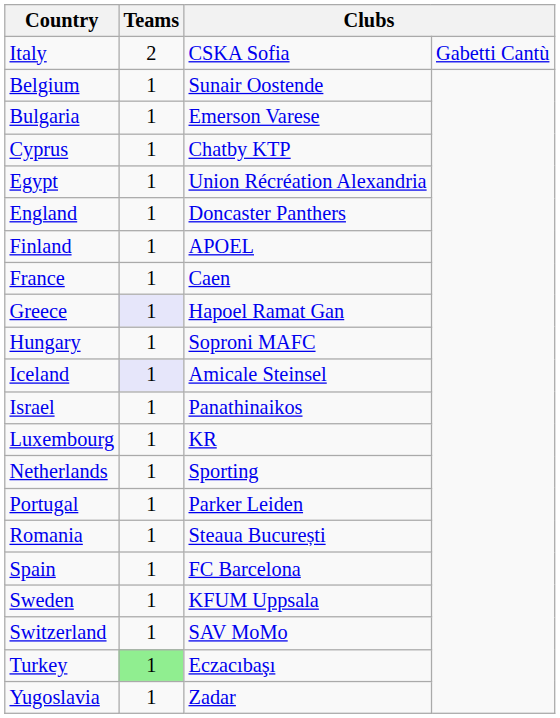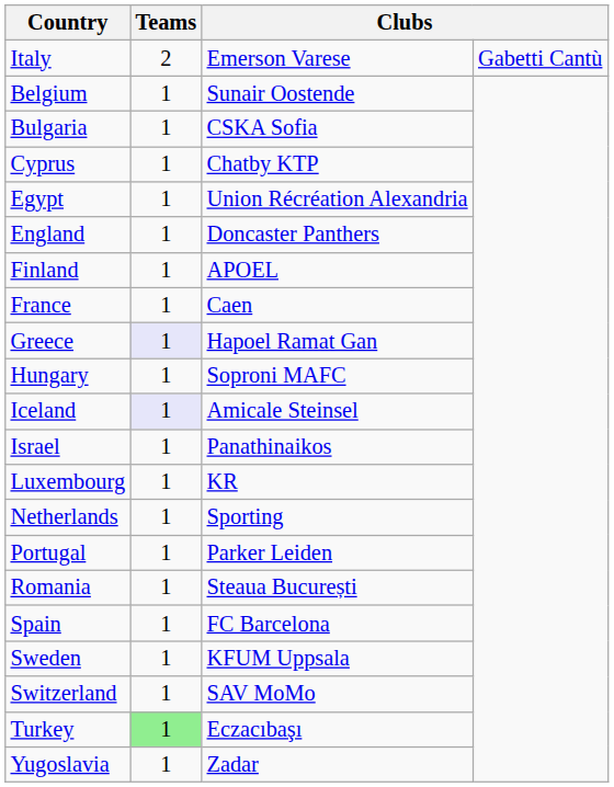 <table class="wikitable" style="margin-left:0.5em;">
 <tr>
 <th>Country</th>
 <th>Teams</th>
 <th colspan=5>Clubs</th>
 </tr>
 <tr>
 <td> <a href='#'>Italy</a></td>
 <td align=center>2</td>
-<td><a href='#'>CSKA Sofia</a></td>
+<td><a href='#'>Emerson Varese</a></td>
 <td><a href='#'>Gabetti Cantù</a></td>
 </tr>
 <tr>
 <td> <a href='#'>Belgium</a></td>
 <td align=center>1</td>
 <td><a href='#'>Sunair Oostende</a></td>
 </tr>
 <tr>
 <td> <a href='#'>Bulgaria</a></td>
 <td align=center>1</td>
-<td><a href='#'>Emerson Varese</a></td>
+<td><a href='#'>CSKA Sofia</a></td>
 </tr>
 <tr>
 <td> <a href='#'>Cyprus</a></td>
 <td align=center>1</td>
 <td><a href='#'>Chatby KTP</a></td>
 </tr>
 <tr>
 <td> <a href='#'>Egypt</a></td>
 <td align=center>1</td>
 <td><a href='#'>Union Récréation Alexandria</a></td>
 </tr>
 <tr>
 <td> <a href='#'>England</a></td>
 <td align=center>1</td>
 <td><a href='#'>Doncaster Panthers</a></td>
 </tr>
 <tr>
 <td> <a href='#'>Finland</a></td>
 <td align=center>1</td>
 <td><a href='#'>APOEL</a></td>
 </tr>
 <tr>
 <td> <a href='#'>France</a></td>
 <td align=center>1</td>
 <td><a href='#'>Caen</a></td>
 </tr>
 <tr>
 <td> <a href='#'>Greece</a></td>
 <td align=center style="background: lavender;">1</td>
 <td><a href='#'>Hapoel Ramat Gan</a></td>
 </tr>
 <tr>
 <td> <a href='#'>Hungary</a></td>
 <td align=center>1</td>
 <td><a href='#'>Soproni MAFC</a></td>
 </tr>
 <tr>
 <td> <a href='#'>Iceland</a></td>
 <td align=center style="background: lavender;">1</td>
 <td><a href='#'>Amicale Steinsel</a></td>
 </tr>
 <tr>
 <td> <a href='#'>Israel</a></td>
 <td align=center>1</td>
 <td><a href='#'>Panathinaikos</a></td>
 </tr>
 <tr>
 <td> <a href='#'>Luxembourg</a></td>
 <td align=center>1</td>
 <td><a href='#'>KR</a></td>
 </tr>
 <tr>
 <td> <a href='#'>Netherlands</a></td>
 <td align=center>1</td>
 <td><a href='#'>Sporting</a></td>
 </tr>
 <tr>
 <td> <a href='#'>Portugal</a></td>
 <td align=center>1</td>
 <td><a href='#'>Parker Leiden</a></td>
 </tr>
 <tr>
 <td> <a href='#'>Romania</a></td>
 <td align=center>1</td>
 <td><a href='#'>Steaua București</a></td>
 </tr>
 <tr>
 <td> <a href='#'>Spain</a></td>
 <td align=center>1</td>
 <td><a href='#'>FC Barcelona</a></td>
 </tr>
 <tr>
 <td> <a href='#'>Sweden</a></td>
 <td align=center>1</td>
 <td><a href='#'>KFUM Uppsala</a></td>
 </tr>
 <tr>
 <td> <a href='#'>Switzerland</a></td>
 <td align=center>1</td>
 <td><a href='#'>SAV MoMo</a></td>
 </tr>
 <tr>
 <td> <a href='#'>Turkey</a></td>
 <td align=center style="background: lightgreen;">1</td>
 <td><a href='#'>Eczacıbaşı</a></td>
 </tr>
 <tr>
 <td> <a href='#'>Yugoslavia</a></td>
 <td align=center>1</td>
 <td><a href='#'>Zadar</a></td>
 </tr>
 </table>
